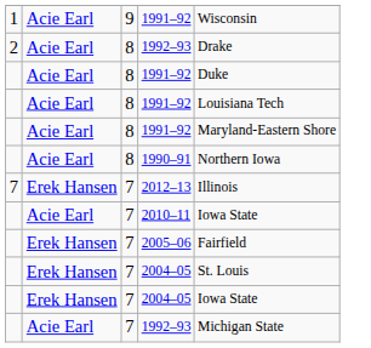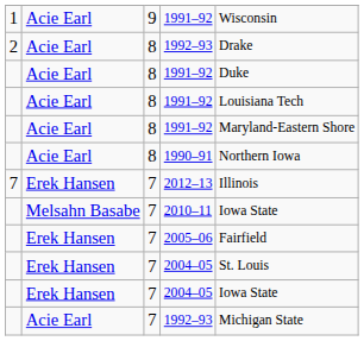 <table class="wikitable">
 <tr>
 </tr>
 <tr>
 <td>1</td>
 <td><a href='#'>Acie Earl</a></td>
 <td>9</td>
 <td style="font-size:80%;"><a href='#'>1991–92</a></td>
 <td style="font-size:80%;">Wisconsin</td>
 </tr>
 <tr>
 <td>2</td>
 <td><a href='#'>Acie Earl</a></td>
 <td>8</td>
 <td style="font-size:80%;"><a href='#'>1992–93</a></td>
 <td style="font-size:80%;">Drake</td>
 </tr>
 <tr>
 <td></td>
 <td><a href='#'>Acie Earl</a></td>
 <td>8</td>
 <td style="font-size:80%;"><a href='#'>1991–92</a></td>
 <td style="font-size:80%;">Duke</td>
 </tr>
 <tr>
 <td></td>
 <td><a href='#'>Acie Earl</a></td>
 <td>8</td>
 <td style="font-size:80%;"><a href='#'>1991–92</a></td>
 <td style="font-size:80%;">Louisiana Tech</td>
 </tr>
 <tr>
 <td></td>
 <td><a href='#'>Acie Earl</a></td>
 <td>8</td>
 <td style="font-size:80%;"><a href='#'>1991–92</a></td>
 <td style="font-size:80%;">Maryland-Eastern Shore</td>
 </tr>
 <tr>
 <td></td>
 <td><a href='#'>Acie Earl</a></td>
 <td>8</td>
 <td style="font-size:80%;"><a href='#'>1990–91</a></td>
 <td style="font-size:80%;">Northern Iowa</td>
 </tr>
 <tr>
 <td>7</td>
 <td><a href='#'>Erek Hansen</a></td>
 <td>7</td>
 <td style="font-size:80%;"><a href='#'>2012–13</a></td>
 <td style="font-size:80%;">Illinois</td>
 </tr>
 <tr>
 <td></td>
-<td><a href='#'>Acie Earl</a></td>
+<td><a href='#'>Melsahn Basabe</a></td>
 <td>7</td>
 <td style="font-size:80%;"><a href='#'>2010–11</a></td>
 <td style="font-size:80%;">Iowa State</td>
 </tr>
 <tr>
 <td></td>
 <td><a href='#'>Erek Hansen</a></td>
 <td>7</td>
 <td style="font-size:80%;"><a href='#'>2005–06</a></td>
 <td style="font-size:80%;">Fairfield</td>
 </tr>
 <tr>
 <td></td>
 <td><a href='#'>Erek Hansen</a></td>
 <td>7</td>
 <td style="font-size:80%;"><a href='#'>2004–05</a></td>
 <td style="font-size:80%;">St. Louis</td>
 </tr>
 <tr>
 <td></td>
 <td><a href='#'>Erek Hansen</a></td>
 <td>7</td>
 <td style="font-size:80%;"><a href='#'>2004–05</a></td>
 <td style="font-size:80%;">Iowa State</td>
 </tr>
 <tr>
 <td></td>
 <td><a href='#'>Acie Earl</a></td>
 <td>7</td>
 <td style="font-size:80%;"><a href='#'>1992–93</a></td>
 <td style="font-size:80%;">Michigan State</td>
 </tr>
 </table>
